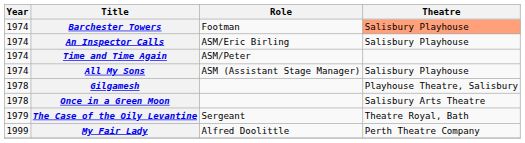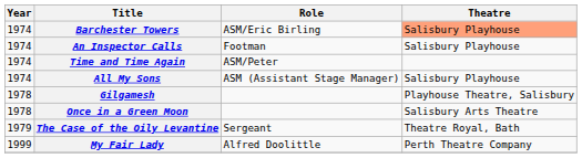 <table class="wikitable plainrowheaders sortable">
 <tr>
 <th scope="col">Year</th>
 <th scope="col">Title</th>
 <th scope="col">Role</th>
 <th scope="col" class="unsortable">Theatre</th>
 </tr>
 <tr>
 <td>1974</td>
 <th scope="row"><em><a href='#'>Barchester Towers</a></em></th>
-<td>Footman</td>
+<td>ASM/Eric Birling</td>
 <td style="background: lightsalmon;">Salisbury Playhouse</td>
 </tr>
 <tr>
 <td>1974</td>
 <th scope="row"><em><a href='#'>An Inspector Calls</a></em></th>
-<td>ASM/Eric Birling</td>
+<td>Footman</td>
 <td>Salisbury Playhouse</td>
 </tr>
 <tr>
 <td>1974</td>
 <th scope="row"><em><a href='#'>Time and Time Again</a></em></th>
 <td>ASM/Peter</td>
 <td></td>
 </tr>
 <tr>
 <td>1974</td>
 <th scope="row"><em><a href='#'>All My Sons</a></em></th>
 <td>ASM (Assistant Stage Manager)</td>
 <td>Salisbury Playhouse</td>
 </tr>
 <tr>
 <td>1978</td>
 <th scope="row"><em><a href='#'>Gilgamesh</a></em></th>
 <td></td>
 <td>Playhouse Theatre, Salisbury</td>
 </tr>
 <tr>
 <td>1978</td>
 <th scope="row"><em><a href='#'>Once in a Green Moon</a></em></th>
 <td></td>
 <td>Salisbury Arts Theatre</td>
 </tr>
 <tr>
 <td>1979</td>
 <th scope="row"><em><a href='#'>The Case of the Oily Levantine</a></em></th>
 <td>Sergeant</td>
 <td>Theatre Royal, Bath</td>
 </tr>
 <tr>
 <td>1999</td>
 <th scope="row"><em><a href='#'>My Fair Lady</a></em></th>
 <td>Alfred Doolittle</td>
 <td>Perth Theatre Company</td>
 </tr>
 <tr>
 </tr>
 </table>
